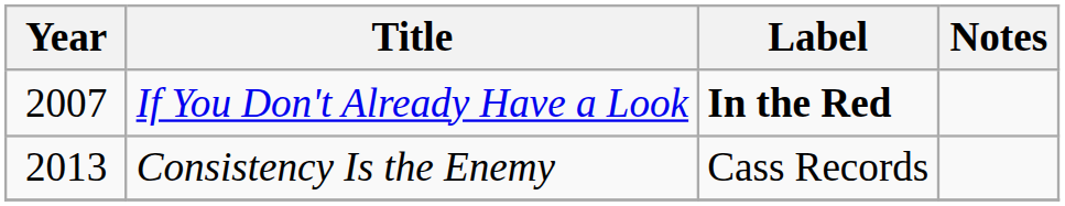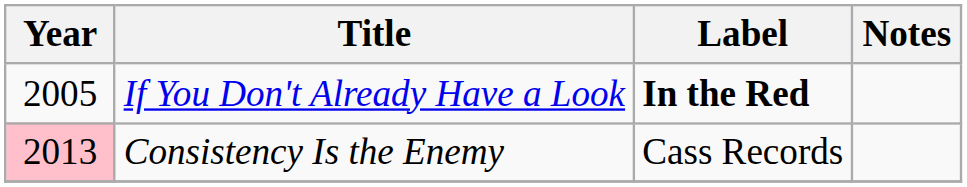 <table class="wikitable">
 <tr>
 <th align="center" valign="top" width="40">Year</th>
 <th align="left" valign="top">Title</th>
 <th align="left" valign="top">Label</th>
 <th align="center" valign="top" width="40">Notes</th>
 </tr>
 <tr>
-<td align="center" valign="top" width="40">2007</td>
+<td align="center" valign="top" width="40">2005</td>
 <td align="left" valign="top"><em><a href='#'>If You Don't Already Have a Look</a></em></td>
 <td align="left" valign="top"><strong>In the Red</strong></td>
 <td></td>
 </tr>
 <tr>
-<td align="center" valign="top" width="40">2013</td>
+<td align="center" valign="top" width="40" style="background: pink;">2013</td>
 <td align="left" valign="top"><em>Consistency Is the Enemy</em></td>
 <td align="left" valign="top">Cass Records</td>
 <td></td>
 </tr>
 <tr>
 </tr>
 </table>
